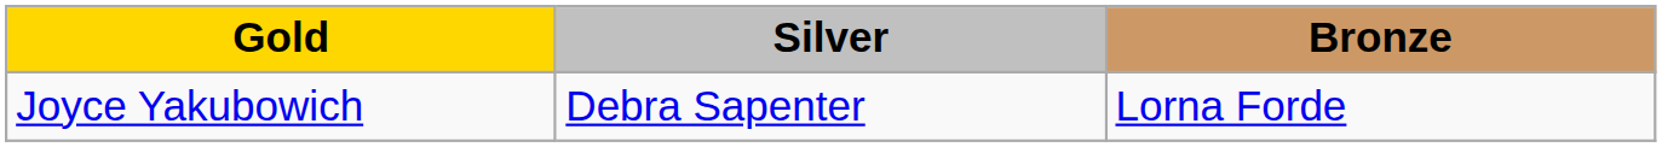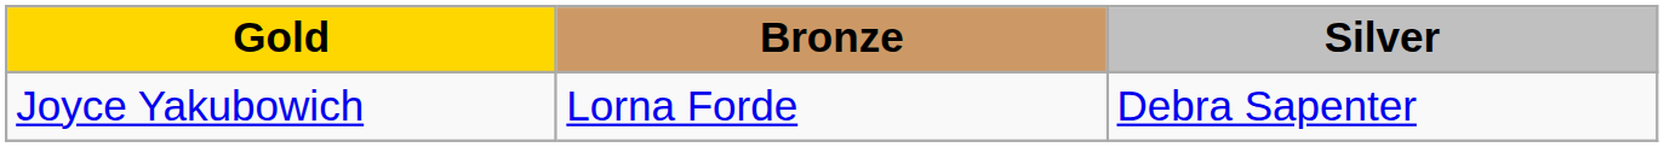 <table class="wikitable" style="text-align:left">
 <tr align="center">
 <td width=200 bgcolor=gold><strong>Gold</strong></td>
+<td width=200 bgcolor=CC9966><strong>Bronze</strong></td>
 <td width=200 bgcolor=silver><strong>Silver</strong></td>
-<td width=200 bgcolor=CC9966><strong>Bronze</strong></td>
 </tr>
 <tr>
 <td><a href='#'>Joyce Yakubowich</a><br><em></em></td>
+<td><a href='#'>Lorna Forde</a><br><em></em></td>
 <td><a href='#'>Debra Sapenter</a><br><em></em></td>
-<td><a href='#'>Lorna Forde</a><br><em></em></td>
 </tr>
 </table>
